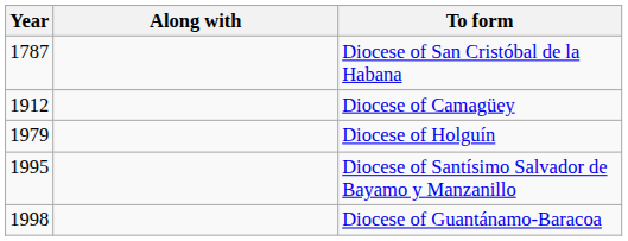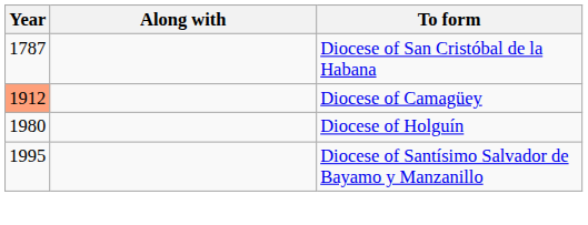 <table class="wikitable">
 <tr>
 <th>Year</th>
 <th width="225">Along with</th>
 <th width="225">To form</th>
 </tr>
 <tr valign="top">
 <td>1787</td>
 <td></td>
 <td><a href='#'>Diocese of San Cristóbal de la Habana</a></td>
 </tr>
 <tr valign=top>
-<td>1912</td>
+<td style="background: lightsalmon;">1912</td>
 <td></td>
 <td><a href='#'>Diocese of Camagüey</a></td>
 </tr>
 <tr valign=top>
-<td>1979</td>
+<td>1980</td>
 <td></td>
 <td><a href='#'>Diocese of Holguín</a></td>
 </tr>
 <tr valign=top>
 <td>1995</td>
 <td></td>
 <td><a href='#'>Diocese of Santísimo Salvador de Bayamo y Manzanillo</a></td>
 </tr>
-<tr valign=top>
-<td>1998</td>
-<td></td>
-<td><a href='#'>Diocese of Guantánamo-Baracoa</a></td>
-</tr>
 </table>
